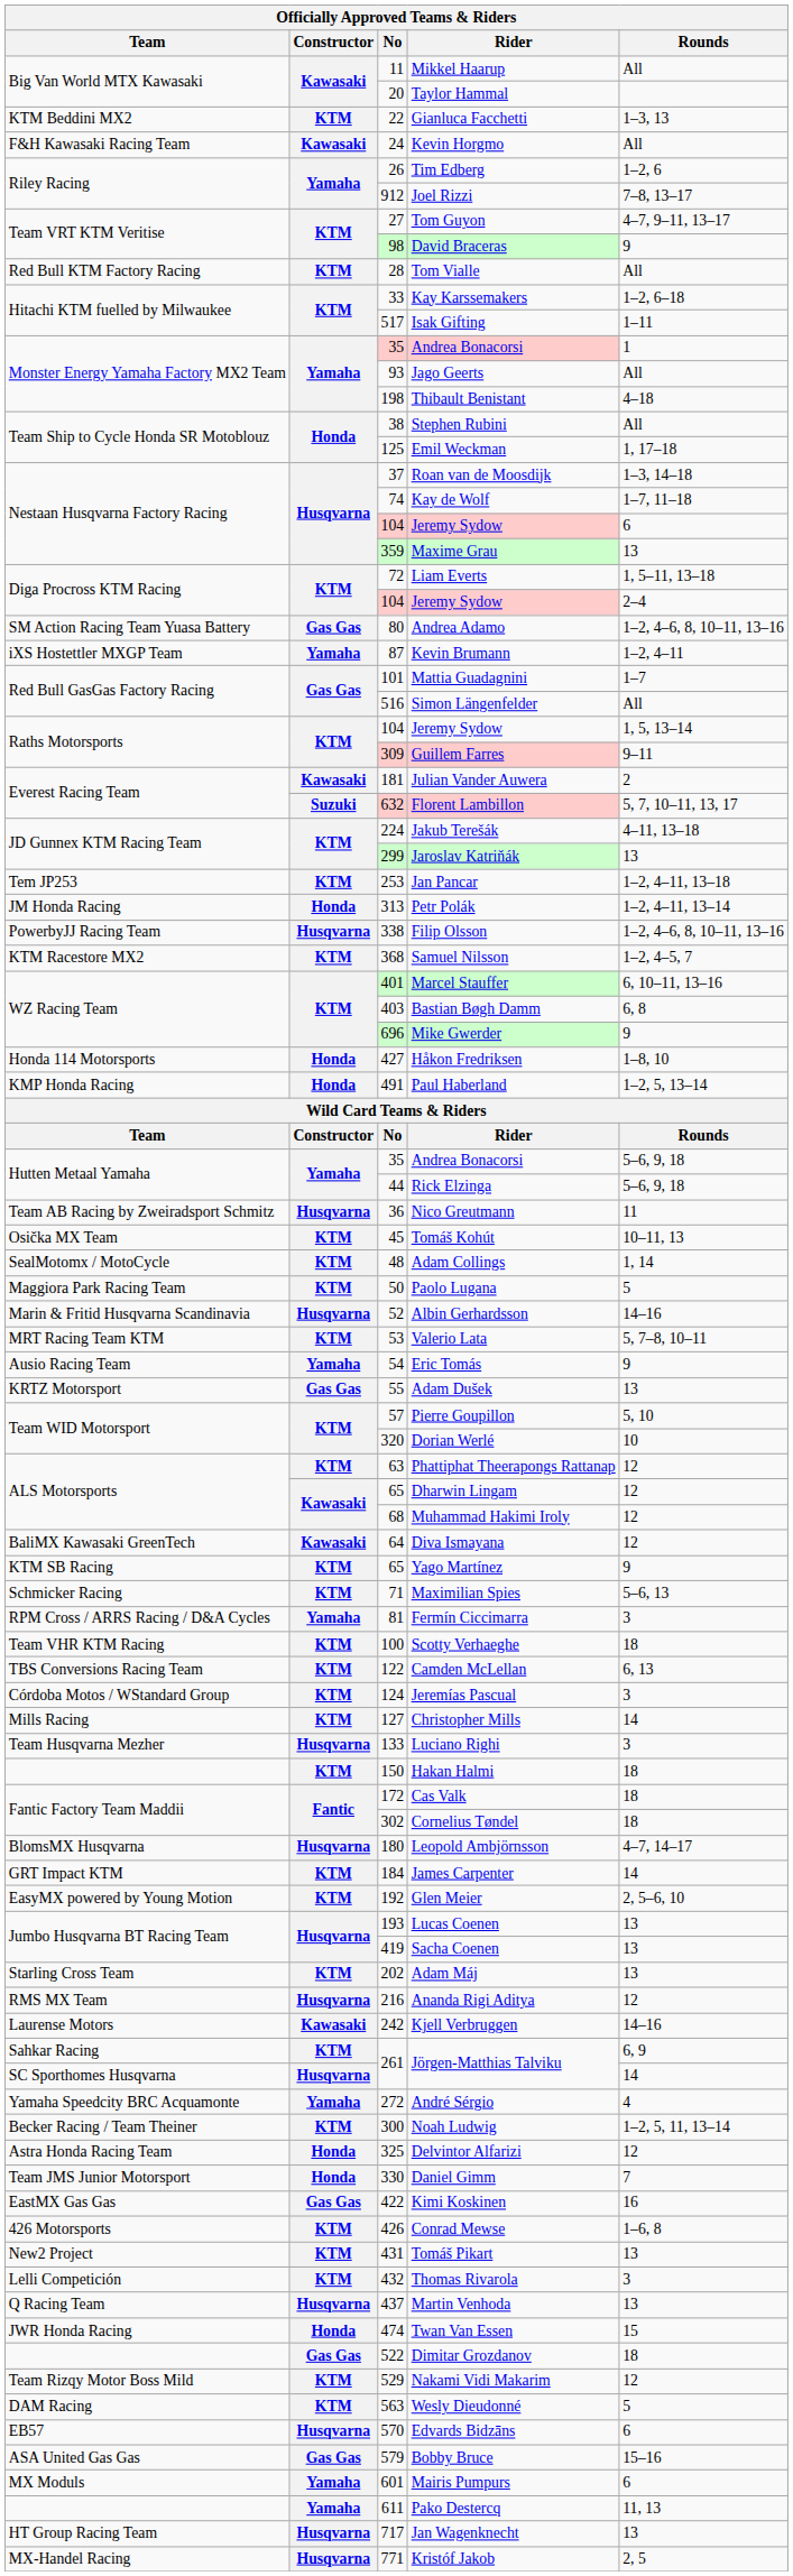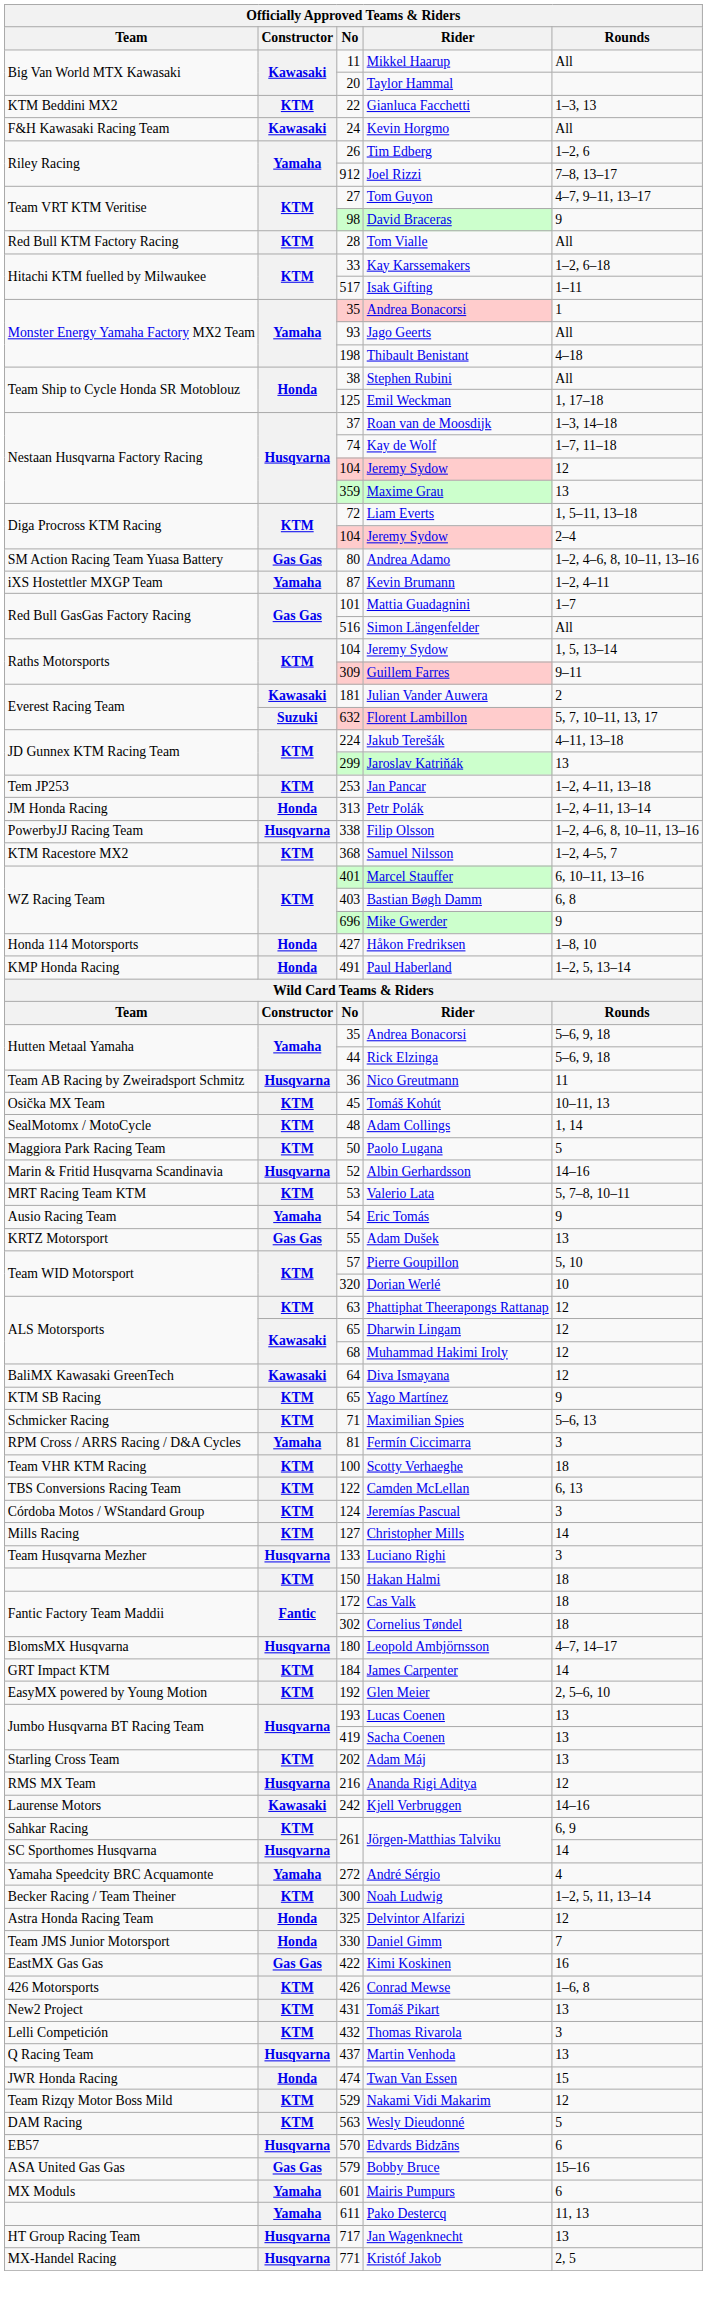 <table class="wikitable" style="font-size: 85%;">
 <tr>
 <th colspan=5><strong>Officially Approved Teams & Riders</strong></th>
 </tr>
 <tr>
 <th>Team</th>
 <th>Constructor</th>
 <th>No</th>
 <th>Rider</th>
 <th>Rounds</th>
 </tr>
 <tr>
 <td rowspan=2>Big Van World MTX Kawasaki</td>
 <th rowspan=2><a href='#'>Kawasaki</a></th>
 <td align="right">11</td>
 <td> <a href='#'>Mikkel Haarup</a></td>
 <td>All</td>
 </tr>
 <tr>
 <td align="right">20</td>
 <td> <a href='#'>Taylor Hammal</a></td>
 <td></td>
 </tr>
 <tr>
 <td>KTM Beddini MX2</td>
 <th><a href='#'>KTM</a></th>
 <td align="right">22</td>
 <td> <a href='#'>Gianluca Facchetti</a></td>
 <td>1–3, 13</td>
 </tr>
 <tr>
 <td>F&H Kawasaki Racing Team</td>
 <th><a href='#'>Kawasaki</a></th>
 <td align="right">24</td>
 <td> <a href='#'>Kevin Horgmo</a></td>
 <td>All</td>
 </tr>
 <tr>
 <td rowspan=2>Riley Racing</td>
 <th rowspan=2><a href='#'>Yamaha</a></th>
 <td align="right">26</td>
 <td> <a href='#'>Tim Edberg</a></td>
 <td>1–2, 6</td>
 </tr>
 <tr>
 <td align="right">912</td>
 <td> <a href='#'>Joel Rizzi</a></td>
 <td>7–8, 13–17</td>
 </tr>
 <tr>
 <td rowspan=2>Team VRT KTM Veritise</td>
 <th rowspan=2><a href='#'>KTM</a></th>
 <td align="right">27</td>
 <td> <a href='#'>Tom Guyon</a></td>
 <td>4–7, 9–11, 13–17</td>
 </tr>
 <tr>
 <td style="background:#ccffcc;" align="right">98</td>
 <td style="background:#ccffcc;"> <a href='#'>David Braceras</a></td>
 <td>9</td>
 </tr>
 <tr>
 <td>Red Bull KTM Factory Racing</td>
 <th><a href='#'>KTM</a></th>
 <td align="right">28</td>
 <td> <a href='#'>Tom Vialle</a></td>
 <td>All</td>
 </tr>
 <tr>
 <td rowspan=2>Hitachi KTM fuelled by Milwaukee</td>
 <th rowspan=2><a href='#'>KTM</a></th>
 <td align="right">33</td>
 <td> <a href='#'>Kay Karssemakers</a></td>
 <td>1–2, 6–18</td>
 </tr>
 <tr>
 <td align="right">517</td>
 <td> <a href='#'>Isak Gifting</a></td>
 <td>1–11</td>
 </tr>
 <tr>
 <td rowspan=3><a href='#'>Monster Energy Yamaha Factory</a> MX2 Team</td>
 <th rowspan=3><a href='#'>Yamaha</a></th>
 <td style="background:#ffcccc;" align="right">35</td>
 <td style="background:#ffcccc;"> <a href='#'>Andrea Bonacorsi</a></td>
 <td>1</td>
 </tr>
 <tr>
 <td align="right">93</td>
 <td> <a href='#'>Jago Geerts</a></td>
 <td>All</td>
 </tr>
 <tr>
 <td align="right">198</td>
 <td> <a href='#'>Thibault Benistant</a></td>
 <td>4–18</td>
 </tr>
 <tr>
 <td rowspan=2>Team Ship to Cycle Honda SR Motoblouz</td>
 <th rowspan=2><a href='#'>Honda</a></th>
 <td align="right">38</td>
 <td> <a href='#'>Stephen Rubini</a></td>
 <td>All</td>
 </tr>
 <tr>
 <td align="right">125</td>
 <td> <a href='#'>Emil Weckman</a></td>
 <td>1, 17–18</td>
 </tr>
 <tr>
 <td rowspan=4>Nestaan Husqvarna Factory Racing</td>
 <th rowspan=4><a href='#'>Husqvarna</a></th>
 <td align="right">37</td>
 <td> <a href='#'>Roan van de Moosdijk</a></td>
 <td>1–3, 14–18</td>
 </tr>
 <tr>
 <td align="right">74</td>
 <td> <a href='#'>Kay de Wolf</a></td>
 <td>1–7, 11–18</td>
 </tr>
 <tr>
 <td style="background:#ffcccc;" align="right">104</td>
 <td style="background:#ffcccc;"> <a href='#'>Jeremy Sydow</a></td>
-<td>6</td>
+<td>12</td>
 </tr>
 <tr>
 <td style="background:#ccffcc;" align="right">359</td>
 <td style="background:#ccffcc;"> <a href='#'>Maxime Grau</a></td>
 <td>13</td>
 </tr>
 <tr>
 <td rowspan=2>Diga Procross KTM Racing</td>
 <th rowspan=2><a href='#'>KTM</a></th>
 <td align="right">72</td>
 <td> <a href='#'>Liam Everts</a></td>
 <td>1, 5–11, 13–18</td>
 </tr>
 <tr>
 <td style="background:#ffcccc;" align="right">104</td>
 <td style="background:#ffcccc;"> <a href='#'>Jeremy Sydow</a></td>
 <td>2–4</td>
 </tr>
 <tr>
 <td>SM Action Racing Team Yuasa Battery</td>
 <th><a href='#'>Gas Gas</a></th>
 <td align="right">80</td>
 <td> <a href='#'>Andrea Adamo</a></td>
 <td>1–2, 4–6, 8, 10–11, 13–16</td>
 </tr>
 <tr>
 <td>iXS Hostettler MXGP Team</td>
 <th><a href='#'>Yamaha</a></th>
 <td align="right">87</td>
 <td> <a href='#'>Kevin Brumann</a></td>
 <td>1–2, 4–11</td>
 </tr>
 <tr>
 <td rowspan=2>Red Bull GasGas Factory Racing</td>
 <th rowspan=2><a href='#'>Gas Gas</a></th>
 <td align="right">101</td>
 <td> <a href='#'>Mattia Guadagnini</a></td>
 <td>1–7</td>
 </tr>
 <tr>
 <td align="right">516</td>
 <td> <a href='#'>Simon Längenfelder</a></td>
 <td>All</td>
 </tr>
 <tr>
 <td rowspan=2>Raths Motorsports</td>
 <th rowspan=2><a href='#'>KTM</a></th>
 <td align="right">104</td>
 <td> <a href='#'>Jeremy Sydow</a></td>
 <td>1, 5, 13–14</td>
 </tr>
 <tr>
 <td style="background:#ffcccc;" align="right">309</td>
 <td style="background:#ffcccc;"> <a href='#'>Guillem Farres</a></td>
 <td>9–11</td>
 </tr>
 <tr>
 <td rowspan=2>Everest Racing Team</td>
 <th><a href='#'>Kawasaki</a></th>
 <td align="right">181</td>
 <td> <a href='#'>Julian Vander Auwera</a></td>
 <td>2</td>
 </tr>
 <tr>
 <th><a href='#'>Suzuki</a></th>
 <td style="background:#ffcccc;" align="right">632</td>
 <td style="background:#ffcccc;"> <a href='#'>Florent Lambillon</a></td>
 <td>5, 7, 10–11, 13, 17</td>
 </tr>
 <tr>
 <td rowspan=2>JD Gunnex KTM Racing Team</td>
 <th rowspan=2><a href='#'>KTM</a></th>
 <td align="right">224</td>
 <td> <a href='#'>Jakub Terešák</a></td>
 <td>4–11, 13–18</td>
 </tr>
 <tr>
 <td style="background:#ccffcc;" align="right">299</td>
 <td style="background:#ccffcc;"> <a href='#'>Jaroslav Katriňák</a></td>
 <td>13</td>
 </tr>
 <tr>
 <td>Tem JP253</td>
 <th><a href='#'>KTM</a></th>
 <td align="right">253</td>
 <td> <a href='#'>Jan Pancar</a></td>
 <td>1–2, 4–11, 13–18</td>
 </tr>
 <tr>
 <td>JM Honda Racing</td>
 <th><a href='#'>Honda</a></th>
 <td align="right">313</td>
 <td> <a href='#'>Petr Polák</a></td>
 <td>1–2, 4–11, 13–14</td>
 </tr>
 <tr>
 <td>PowerbyJJ Racing Team</td>
 <th><a href='#'>Husqvarna</a></th>
 <td align="right">338</td>
 <td> <a href='#'>Filip Olsson</a></td>
 <td>1–2, 4–6, 8, 10–11, 13–16</td>
 </tr>
 <tr>
 <td>KTM Racestore MX2</td>
 <th><a href='#'>KTM</a></th>
 <td align="right">368</td>
 <td> <a href='#'>Samuel Nilsson</a></td>
 <td>1–2, 4–5, 7</td>
 </tr>
 <tr>
 <td rowspan=3>WZ Racing Team</td>
 <th rowspan=3><a href='#'>KTM</a></th>
 <td style="background:#ccffcc;" align="right">401</td>
 <td style="background:#ccffcc;"> <a href='#'>Marcel Stauffer</a></td>
 <td>6, 10–11, 13–16</td>
 </tr>
 <tr>
 <td align="right">403</td>
 <td> <a href='#'>Bastian Bøgh Damm</a></td>
 <td>6, 8</td>
 </tr>
 <tr>
 <td style="background:#ccffcc;" align="right">696</td>
 <td style="background:#ccffcc;"> <a href='#'>Mike Gwerder</a></td>
 <td>9</td>
 </tr>
 <tr>
 <td>Honda 114 Motorsports</td>
 <th><a href='#'>Honda</a></th>
 <td align="right">427</td>
 <td> <a href='#'>Håkon Fredriksen</a></td>
 <td>1–8, 10</td>
 </tr>
 <tr>
 <td>KMP Honda Racing</td>
 <th><a href='#'>Honda</a></th>
 <td align="right">491</td>
 <td> <a href='#'>Paul Haberland</a></td>
 <td>1–2, 5, 13–14</td>
 </tr>
 <tr>
 <th colspan=5><strong>Wild Card Teams & Riders</strong></th>
 </tr>
 <tr>
 <th>Team</th>
 <th>Constructor</th>
 <th>No</th>
 <th>Rider</th>
 <th>Rounds</th>
 </tr>
 <tr>
 <td rowspan=2>Hutten Metaal Yamaha</td>
 <th rowspan=2><a href='#'>Yamaha</a></th>
 <td align="right">35</td>
 <td> <a href='#'>Andrea Bonacorsi</a></td>
 <td>5–6, 9, 18</td>
 </tr>
 <tr>
 <td align="right">44</td>
 <td> <a href='#'>Rick Elzinga</a></td>
 <td>5–6, 9, 18</td>
 </tr>
 <tr>
 <td>Team AB Racing by Zweiradsport Schmitz</td>
 <th><a href='#'>Husqvarna</a></th>
 <td align="right">36</td>
 <td> <a href='#'>Nico Greutmann</a></td>
 <td>11</td>
 </tr>
 <tr>
 <td>Osička MX Team</td>
 <th><a href='#'>KTM</a></th>
 <td align="right">45</td>
 <td> <a href='#'>Tomáš Kohút</a></td>
 <td>10–11, 13</td>
 </tr>
 <tr>
 <td>SealMotomx / MotoCycle</td>
 <th><a href='#'>KTM</a></th>
 <td align="right">48</td>
 <td> <a href='#'>Adam Collings</a></td>
 <td>1, 14</td>
 </tr>
 <tr>
 <td>Maggiora Park Racing Team</td>
 <th><a href='#'>KTM</a></th>
 <td align="right">50</td>
 <td> <a href='#'>Paolo Lugana</a></td>
 <td>5</td>
 </tr>
 <tr>
 <td>Marin & Fritid Husqvarna Scandinavia</td>
 <th><a href='#'>Husqvarna</a></th>
 <td align="right">52</td>
 <td> <a href='#'>Albin Gerhardsson</a></td>
 <td>14–16</td>
 </tr>
 <tr>
 <td>MRT Racing Team KTM</td>
 <th><a href='#'>KTM</a></th>
 <td align="right">53</td>
 <td> <a href='#'>Valerio Lata</a></td>
 <td>5, 7–8, 10–11</td>
 </tr>
 <tr>
 <td>Ausio Racing Team</td>
 <th><a href='#'>Yamaha</a></th>
 <td align="right">54</td>
 <td> <a href='#'>Eric Tomás</a></td>
 <td>9</td>
 </tr>
 <tr>
 <td>KRTZ Motorsport</td>
 <th><a href='#'>Gas Gas</a></th>
 <td align="right">55</td>
 <td> <a href='#'>Adam Dušek</a></td>
 <td>13</td>
 </tr>
 <tr>
 <td rowspan=2>Team WID Motorsport</td>
 <th rowspan=2><a href='#'>KTM</a></th>
 <td align="right">57</td>
 <td> <a href='#'>Pierre Goupillon</a></td>
 <td>5, 10</td>
 </tr>
 <tr>
 <td align="right">320</td>
 <td> <a href='#'>Dorian Werlé</a></td>
 <td>10</td>
 </tr>
 <tr>
 <td rowspan=3>ALS Motorsports</td>
 <th><a href='#'>KTM</a></th>
 <td align="right">63</td>
 <td> <a href='#'>Phattiphat Theerapongs Rattanap</a></td>
 <td>12</td>
 </tr>
 <tr>
 <th rowspan=2><a href='#'>Kawasaki</a></th>
 <td align="right">65</td>
 <td> <a href='#'>Dharwin Lingam</a></td>
 <td>12</td>
 </tr>
 <tr>
 <td align="right">68</td>
 <td> <a href='#'>Muhammad Hakimi Iroly</a></td>
 <td>12</td>
 </tr>
 <tr>
 <td>BaliMX Kawasaki GreenTech</td>
 <th><a href='#'>Kawasaki</a></th>
 <td align="right">64</td>
 <td> <a href='#'>Diva Ismayana</a></td>
 <td>12</td>
 </tr>
 <tr>
 <td>KTM SB Racing</td>
 <th><a href='#'>KTM</a></th>
 <td align="right">65</td>
 <td> <a href='#'>Yago Martínez</a></td>
 <td>9</td>
 </tr>
 <tr>
 <td>Schmicker Racing</td>
 <th><a href='#'>KTM</a></th>
 <td align="right">71</td>
 <td> <a href='#'>Maximilian Spies</a></td>
 <td>5–6, 13</td>
 </tr>
 <tr>
 <td>RPM Cross / ARRS Racing / D&A Cycles</td>
 <th><a href='#'>Yamaha</a></th>
 <td align="right">81</td>
 <td> <a href='#'>Fermín Ciccimarra</a></td>
 <td>3</td>
 </tr>
 <tr>
 <td>Team VHR KTM Racing</td>
 <th><a href='#'>KTM</a></th>
 <td align="right">100</td>
 <td> <a href='#'>Scotty Verhaeghe</a></td>
 <td>18</td>
 </tr>
 <tr>
 <td>TBS Conversions Racing Team</td>
 <th><a href='#'>KTM</a></th>
 <td align="right">122</td>
 <td> <a href='#'>Camden McLellan</a></td>
 <td>6, 13</td>
 </tr>
 <tr>
 <td>Córdoba Motos / WStandard Group</td>
 <th><a href='#'>KTM</a></th>
 <td align="right">124</td>
 <td> <a href='#'>Jeremías Pascual</a></td>
 <td>3</td>
 </tr>
 <tr>
 <td>Mills Racing</td>
 <th><a href='#'>KTM</a></th>
 <td align="right">127</td>
 <td> <a href='#'>Christopher Mills</a></td>
 <td>14</td>
 </tr>
 <tr>
 <td>Team Husqvarna Mezher</td>
 <th><a href='#'>Husqvarna</a></th>
 <td align="right">133</td>
 <td> <a href='#'>Luciano Righi</a></td>
 <td>3</td>
 </tr>
 <tr>
 <td></td>
 <th><a href='#'>KTM</a></th>
 <td align="right">150</td>
 <td> <a href='#'>Hakan Halmi</a></td>
 <td>18</td>
 </tr>
 <tr>
 <td rowspan=2>Fantic Factory Team Maddii</td>
 <th rowspan=2><a href='#'>Fantic</a></th>
 <td align="right">172</td>
 <td> <a href='#'>Cas Valk</a></td>
 <td>18</td>
 </tr>
 <tr>
 <td align="right">302</td>
 <td> <a href='#'>Cornelius Tøndel</a></td>
 <td>18</td>
 </tr>
 <tr>
 <td>BlomsMX Husqvarna</td>
 <th><a href='#'>Husqvarna</a></th>
 <td align="right">180</td>
 <td> <a href='#'>Leopold Ambjörnsson</a></td>
 <td>4–7, 14–17</td>
 </tr>
 <tr>
 <td>GRT Impact KTM</td>
 <th><a href='#'>KTM</a></th>
 <td align="right">184</td>
 <td> <a href='#'>James Carpenter</a></td>
 <td>14</td>
 </tr>
 <tr>
 <td>EasyMX powered by Young Motion</td>
 <th><a href='#'>KTM</a></th>
 <td align="right">192</td>
 <td> <a href='#'>Glen Meier</a></td>
 <td>2, 5–6, 10</td>
 </tr>
 <tr>
 <td rowspan=2>Jumbo Husqvarna BT Racing Team</td>
 <th rowspan=2><a href='#'>Husqvarna</a></th>
 <td align="right">193</td>
 <td> <a href='#'>Lucas Coenen</a></td>
 <td>13</td>
 </tr>
 <tr>
 <td align="right">419</td>
 <td> <a href='#'>Sacha Coenen</a></td>
 <td>13</td>
 </tr>
 <tr>
 <td>Starling Cross Team</td>
 <th><a href='#'>KTM</a></th>
 <td align="right">202</td>
 <td> <a href='#'>Adam Máj</a></td>
 <td>13</td>
 </tr>
 <tr>
 <td>RMS MX Team</td>
 <th><a href='#'>Husqvarna</a></th>
 <td align="right">216</td>
 <td> <a href='#'>Ananda Rigi Aditya</a></td>
 <td>12</td>
 </tr>
 <tr>
 <td>Laurense Motors</td>
 <th><a href='#'>Kawasaki</a></th>
 <td align="right">242</td>
 <td> <a href='#'>Kjell Verbruggen</a></td>
 <td>14–16</td>
 </tr>
 <tr>
 <td>Sahkar Racing</td>
 <th><a href='#'>KTM</a></th>
 <td rowspan=2 align="right">261</td>
 <td rowspan=2> <a href='#'>Jörgen-Matthias Talviku</a></td>
 <td>6, 9</td>
 </tr>
 <tr>
 <td>SC Sporthomes Husqvarna</td>
 <th><a href='#'>Husqvarna</a></th>
 <td>14</td>
 </tr>
 <tr>
 <td>Yamaha Speedcity BRC Acquamonte</td>
 <th><a href='#'>Yamaha</a></th>
 <td align="right">272</td>
 <td> <a href='#'>André Sérgio</a></td>
 <td>4</td>
 </tr>
 <tr>
 <td>Becker Racing / Team Theiner</td>
 <th><a href='#'>KTM</a></th>
 <td align="right">300</td>
 <td> <a href='#'>Noah Ludwig</a></td>
 <td>1–2, 5, 11, 13–14</td>
 </tr>
 <tr>
 <td>Astra Honda Racing Team</td>
 <th><a href='#'>Honda</a></th>
 <td align="right">325</td>
 <td> <a href='#'>Delvintor Alfarizi</a></td>
 <td>12</td>
 </tr>
 <tr>
 <td>Team JMS Junior Motorsport</td>
 <th><a href='#'>Honda</a></th>
 <td align="right">330</td>
 <td> <a href='#'>Daniel Gimm</a></td>
 <td>7</td>
 </tr>
 <tr>
 <td>EastMX Gas Gas</td>
 <th><a href='#'>Gas Gas</a></th>
 <td align="right">422</td>
 <td> <a href='#'>Kimi Koskinen</a></td>
 <td>16</td>
 </tr>
 <tr>
 <td>426 Motorsports</td>
 <th><a href='#'>KTM</a></th>
 <td align="right">426</td>
 <td> <a href='#'>Conrad Mewse</a></td>
 <td>1–6, 8</td>
 </tr>
 <tr>
 <td>New2 Project</td>
 <th><a href='#'>KTM</a></th>
 <td align="right">431</td>
 <td> <a href='#'>Tomáš Pikart</a></td>
 <td>13</td>
 </tr>
 <tr>
 <td>Lelli Competición</td>
 <th><a href='#'>KTM</a></th>
 <td align="right">432</td>
 <td> <a href='#'>Thomas Rivarola</a></td>
 <td>3</td>
 </tr>
 <tr>
 <td>Q Racing Team</td>
 <th><a href='#'>Husqvarna</a></th>
 <td align="right">437</td>
 <td> <a href='#'>Martin Venhoda</a></td>
 <td>13</td>
 </tr>
 <tr>
 <td>JWR Honda Racing</td>
 <th><a href='#'>Honda</a></th>
 <td align="right">474</td>
 <td> <a href='#'>Twan Van Essen</a></td>
 <td>15</td>
 </tr>
 <tr>
-<td></td>
-<th><a href='#'>Gas Gas</a></th>
-<td align="right">522</td>
-<td> <a href='#'>Dimitar Grozdanov</a></td>
-<td>18</td>
-</tr>
-<tr>
 <td>Team Rizqy Motor Boss Mild</td>
 <th><a href='#'>KTM</a></th>
 <td align="right">529</td>
 <td> <a href='#'>Nakami Vidi Makarim</a></td>
 <td>12</td>
 </tr>
 <tr>
 <td>DAM Racing</td>
 <th><a href='#'>KTM</a></th>
 <td align="right">563</td>
 <td> <a href='#'>Wesly Dieudonné</a></td>
 <td>5</td>
 </tr>
 <tr>
 <td>EB57</td>
 <th><a href='#'>Husqvarna</a></th>
 <td align="right">570</td>
 <td> <a href='#'>Edvards Bidzāns</a></td>
 <td>6</td>
 </tr>
 <tr>
 <td>ASA United Gas Gas</td>
 <th><a href='#'>Gas Gas</a></th>
 <td align="right">579</td>
 <td> <a href='#'>Bobby Bruce</a></td>
 <td>15–16</td>
 </tr>
 <tr>
 <td>MX Moduls</td>
 <th><a href='#'>Yamaha</a></th>
 <td align="right">601</td>
 <td> <a href='#'>Mairis Pumpurs</a></td>
 <td>6</td>
 </tr>
 <tr>
 <td></td>
 <th><a href='#'>Yamaha</a></th>
 <td align="right">611</td>
 <td> <a href='#'>Pako Destercq</a></td>
 <td>11, 13</td>
 </tr>
 <tr>
 <td>HT Group Racing Team</td>
 <th><a href='#'>Husqvarna</a></th>
 <td align="right">717</td>
 <td> <a href='#'>Jan Wagenknecht</a></td>
 <td>13</td>
 </tr>
 <tr>
 <td>MX-Handel Racing</td>
 <th><a href='#'>Husqvarna</a></th>
 <td align="right">771</td>
 <td> <a href='#'>Kristóf Jakob</a></td>
 <td>2, 5</td>
 </tr>
 <tr>
 </tr>
 </table>
